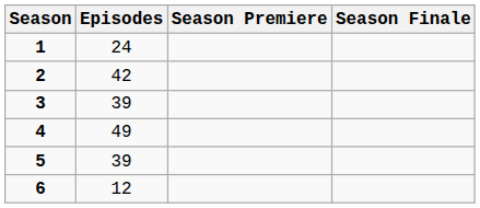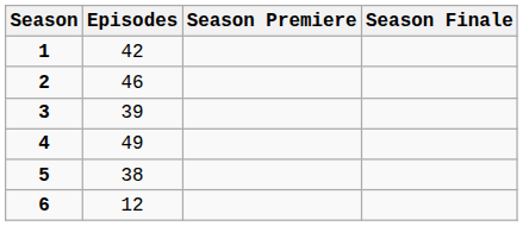 <table class="wikitable">
 <tr>
 <th>Season</th>
 <th>Episodes</th>
 <th>Season Premiere</th>
 <th>Season Finale</th>
 </tr>
 <tr>
 <td style="text-align:center;"><strong>1</strong></td>
-<td style="text-align:center;">24</td>
+<td style="text-align:center;">42</td>
 <td style="text-align:center;"></td>
 <td style="text-align:center;"></td>
 </tr>
 <tr>
 <td style="text-align:center;"><strong>2</strong></td>
-<td style="text-align:center;">42</td>
+<td style="text-align:center;">46</td>
 <td style="text-align:center;"></td>
 <td style="text-align:center;"></td>
 </tr>
 <tr>
 <td style="text-align:center;"><strong>3</strong></td>
 <td style="text-align:center;">39</td>
 <td style="text-align:center;"></td>
 <td style="text-align:center;"></td>
 </tr>
 <tr>
 <td style="text-align:center;"><strong>4</strong></td>
 <td style="text-align:center;">49</td>
 <td style="text-align:center;"></td>
 <td style="text-align:center;"></td>
 </tr>
 <tr>
 <td style="text-align:center;"><strong>5</strong></td>
-<td style="text-align:center;">39</td>
+<td style="text-align:center;">38</td>
 <td style="text-align:center;"></td>
 <td style="text-align:center;"></td>
 </tr>
 <tr>
 <td style="text-align:center;"><strong>6</strong></td>
 <td style="text-align:center;">12</td>
 <td style="text-align:center;"></td>
 <td style="text-align:center;"></td>
 </tr>
 </table>
